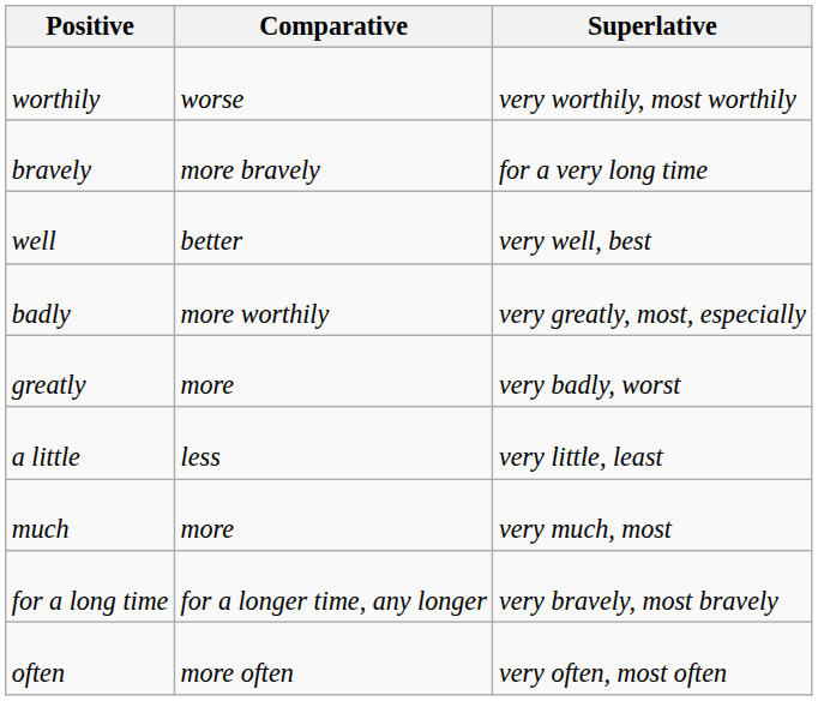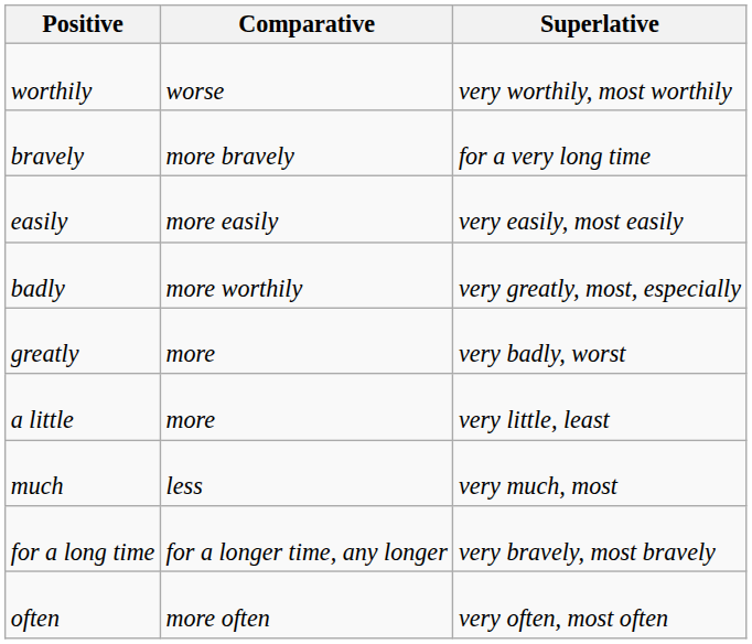 <table class="wikitable">
 <tr>
 <th>Positive</th>
 <th>Comparative</th>
 <th>Superlative</th>
 </tr>
 <tr>
 <td><strong></strong><br><em>worthily</em></td>
 <td><strong></strong><br><em>worse</em></td>
 <td><strong></strong><br><em>very worthily, most worthily</em></td>
 </tr>
 <tr>
 <td><strong></strong><br><em>bravely</em></td>
 <td><strong></strong><br><em>more bravely</em></td>
 <td><strong></strong><br><em>for a very long time</em></td>
 </tr>
 <tr>
-<td><strong></strong><br><em>well</em></td>
-<td><strong></strong><br><em>better</em></td>
-<td><strong></strong><br><em>very well, best</em></td>
+<td><strong></strong><br><em>easily</em></td>
+<td><strong></strong><br><em>more easily</em></td>
+<td><strong></strong><br><em>very easily, most easily</em></td>
 </tr>
 <tr>
 <td><strong></strong><br><em>badly</em></td>
 <td><strong></strong><br><em>more worthily</em></td>
 <td><strong></strong><br><em>very greatly, most, especially</em></td>
 </tr>
 <tr>
 <td><strong></strong><br><em>greatly</em></td>
 <td><strong></strong><br><em>more</em></td>
 <td><strong></strong><br><em>very badly, worst</em></td>
 </tr>
 <tr>
 <td><strong></strong><br><em>a little</em></td>
-<td><strong></strong><br><em>less</em></td>
+<td><strong></strong><br><em>more</em></td>
 <td><strong></strong><br><em>very little, least</em></td>
 </tr>
 <tr>
 <td><strong></strong><br><em>much</em></td>
-<td><strong></strong><br><em>more</em></td>
+<td><strong></strong><br><em>less</em></td>
 <td><strong></strong><br><em>very much, most</em></td>
 </tr>
 <tr>
 <td><strong></strong><br><em>for a long time</em></td>
 <td><strong></strong><br><em>for a longer time, any longer</em></td>
 <td><strong></strong><br><em>very bravely, most bravely</em></td>
 </tr>
 <tr>
 <td><strong></strong><br><em>often</em></td>
 <td><strong></strong><br><em>more often</em></td>
 <td><strong></strong><br><em>very often, most often</em></td>
 </tr>
 </table>
